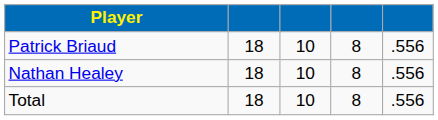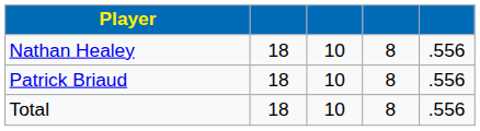 <table class="wikitable" style="text-align:center">
 <tr>
 <th style="background:#006bb6; color:#fff200" width="200px">Player</th>
 <th style="background:#006bb6; color:#fff200" width="40px"></th>
 <th style="background:#006bb6; color:#fff200" width="40px"></th>
 <th style="background:#006bb6; color:#fff200" width="40px"></th>
 <th style="background:#006bb6; color:#fff200" width="40px"></th>
 </tr>
 <tr>
-<td style="text-align:left"><a href='#'>Patrick Briaud</a></td>
+<td style="text-align:left"><a href='#'>Nathan Healey</a></td>
 <td>18</td>
 <td>10</td>
 <td>8</td>
 <td>.556</td>
 </tr>
 <tr>
-<td style="text-align:left"><a href='#'>Nathan Healey</a></td>
+<td style="text-align:left"><a href='#'>Patrick Briaud</a></td>
 <td>18</td>
 <td>10</td>
 <td>8</td>
 <td>.556</td>
 </tr>
 <tr>
 <td style="text-align:left">Total</td>
 <td>18</td>
 <td>10</td>
 <td>8</td>
 <td>.556</td>
 </tr>
 </table>
